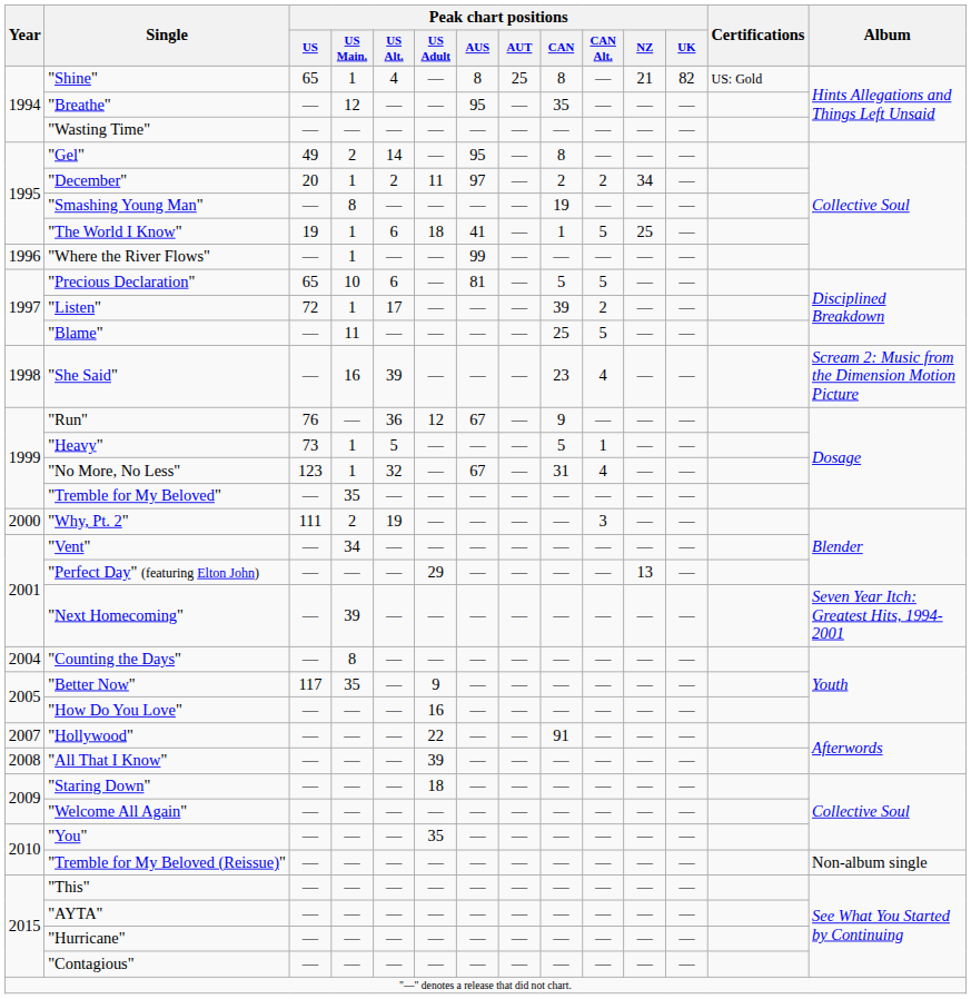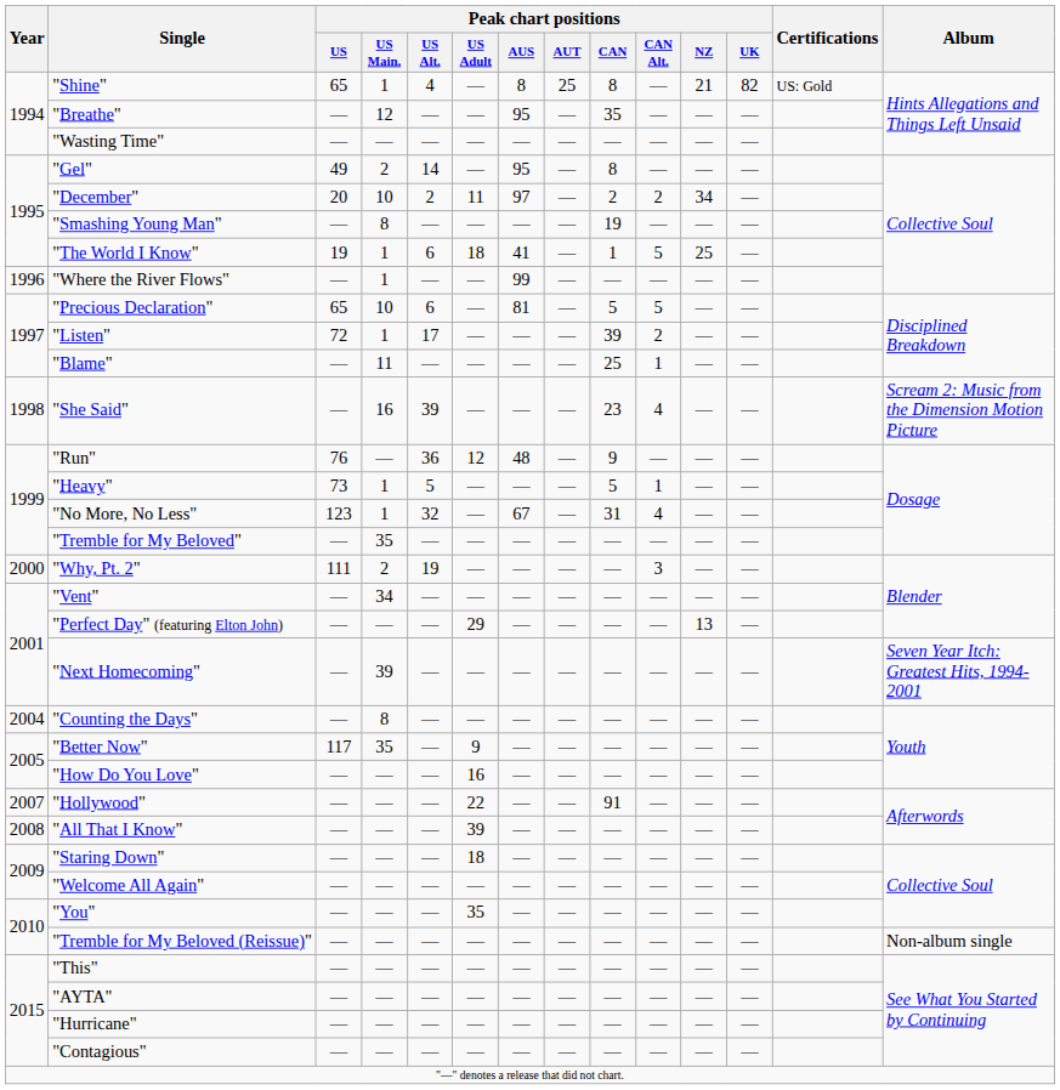 <table class="wikitable">
 <tr>
 <th rowspan="2">Year</th>
 <th rowspan="2">Single</th>
 <th colspan="10">Peak chart positions</th>
 <th rowspan="2">Certifications</th>
 <th rowspan="2" width="150">Album</th>
 </tr>
 <tr>
 <th style="width:3em;font-size:75%"><a href='#'>US</a><br></th>
 <th style="width:3em;font-size:75%"><a href='#'>US<br>Main.</a><br></th>
 <th style="width:3em;font-size:75%"><a href='#'>US<br>Alt.</a><br></th>
 <th style="width:3em;font-size:75%"><a href='#'>US<br>Adult</a><br></th>
 <th style="width:3em;font-size:75%"><a href='#'>AUS</a><br></th>
 <th style="width:3em;font-size:75%"><a href='#'>AUT</a><br></th>
 <th style="width:3em;font-size:75%"><a href='#'>CAN</a><br></th>
 <th style="width:3em;font-size:75%"><a href='#'>CAN<br>Alt.</a><br></th>
 <th style="width:3em;font-size:75%"><a href='#'>NZ</a><br></th>
 <th style="width:3em;font-size:75%"><a href='#'>UK</a><br></th>
 </tr>
 <tr>
 <td rowspan="3">1994</td>
 <td>"<a href='#'>Shine</a>"</td>
 <td align="center">65</td>
 <td align="center">1</td>
 <td align="center">4</td>
 <td align="center">—</td>
 <td align="center">8</td>
 <td align="center">25</td>
 <td align="center">8</td>
 <td align="center">—</td>
 <td align="center">21</td>
 <td align="center">82</td>
 <td><small>US: Gold</small></td>
 <td rowspan="3"><em><a href='#'>Hints Allegations and Things Left Unsaid</a></em></td>
 </tr>
 <tr>
 <td>"<a href='#'>Breathe</a>"</td>
 <td align="center">—</td>
 <td align="center">12</td>
 <td align="center">—</td>
 <td align="center">—</td>
 <td align="center">95</td>
 <td align="center">—</td>
 <td align="center">35</td>
 <td align="center">—</td>
 <td align="center">—</td>
 <td align="center">—</td>
 <td></td>
 </tr>
 <tr>
 <td>"Wasting Time"</td>
 <td align="center">—</td>
 <td align="center">—</td>
 <td align="center">—</td>
 <td align="center">—</td>
 <td align="center">—</td>
 <td align="center">—</td>
 <td align="center">—</td>
 <td align="center">—</td>
 <td align="center">—</td>
 <td align="center">—</td>
 <td></td>
 </tr>
 <tr>
 <td rowspan="4">1995</td>
 <td>"<a href='#'>Gel</a>"</td>
 <td align="center">49</td>
 <td align="center">2</td>
 <td align="center">14</td>
 <td align="center">—</td>
 <td align="center">95</td>
 <td align="center">—</td>
 <td align="center">8</td>
 <td align="center">—</td>
 <td align="center">—</td>
 <td align="center">—</td>
 <td></td>
 <td rowspan="5"><em><a href='#'>Collective Soul</a></em></td>
 </tr>
 <tr>
 <td>"<a href='#'>December</a>"</td>
 <td align="center">20</td>
-<td align="center">1</td>
+<td align="center">10</td>
 <td align="center">2</td>
 <td align="center">11</td>
 <td align="center">97</td>
 <td align="center">—</td>
 <td align="center">2</td>
 <td align="center">2</td>
 <td align="center">34</td>
 <td align="center">—</td>
 <td></td>
 </tr>
 <tr>
 <td>"<a href='#'>Smashing Young Man</a>"</td>
 <td align="center">—</td>
 <td align="center">8</td>
 <td align="center">—</td>
 <td align="center">—</td>
 <td align="center">—</td>
 <td align="center">—</td>
 <td align="center">19</td>
 <td align="center">—</td>
 <td align="center">—</td>
 <td align="center">—</td>
 <td></td>
 </tr>
 <tr>
 <td>"<a href='#'>The World I Know</a>"</td>
 <td align="center">19</td>
 <td align="center">1</td>
 <td align="center">6</td>
 <td align="center">18</td>
 <td align="center">41</td>
 <td align="center">—</td>
 <td align="center">1</td>
 <td align="center">5</td>
 <td align="center">25</td>
 <td align="center">—</td>
 <td></td>
 </tr>
 <tr>
 <td>1996</td>
 <td>"Where the River Flows"</td>
 <td align="center">—</td>
 <td align="center">1</td>
 <td align="center">—</td>
 <td align="center">—</td>
 <td align="center">99</td>
 <td align="center">—</td>
 <td align="center">—</td>
 <td align="center">—</td>
 <td align="center">—</td>
 <td align="center">—</td>
 <td></td>
 </tr>
 <tr>
 <td rowspan="3">1997</td>
 <td>"<a href='#'>Precious Declaration</a>"</td>
 <td align="center">65</td>
 <td align="center">10</td>
 <td align="center">6</td>
 <td align="center">—</td>
 <td align="center">81</td>
 <td align="center">—</td>
 <td align="center">5</td>
 <td align="center">5</td>
 <td align="center">—</td>
 <td align="center">—</td>
 <td></td>
 <td rowspan="3"><em><a href='#'>Disciplined Breakdown</a></em></td>
 </tr>
 <tr>
 <td>"<a href='#'>Listen</a>"</td>
 <td align="center">72</td>
 <td align="center">1</td>
 <td align="center">17</td>
 <td align="center">—</td>
 <td align="center">—</td>
 <td align="center">—</td>
 <td align="center">39</td>
 <td align="center">2</td>
 <td align="center">—</td>
 <td align="center">—</td>
 <td></td>
 </tr>
 <tr>
 <td>"<a href='#'>Blame</a>"</td>
 <td align="center">—</td>
 <td align="center">11</td>
 <td align="center">—</td>
 <td align="center">—</td>
 <td align="center">—</td>
 <td align="center">—</td>
 <td align="center">25</td>
-<td align="center">5</td>
+<td align="center">1</td>
 <td align="center">—</td>
 <td align="center">—</td>
 <td></td>
 </tr>
 <tr>
 <td>1998</td>
 <td>"<a href='#'>She Said</a>"</td>
 <td align="center">—</td>
 <td align="center">16</td>
 <td align="center">39</td>
 <td align="center">—</td>
 <td align="center">—</td>
 <td align="center">—</td>
 <td align="center">23</td>
 <td align="center">4</td>
 <td align="center">—</td>
 <td align="center">—</td>
 <td></td>
 <td><a href='#'><em>Scream 2: Music from the Dimension Motion Picture</em></a></td>
 </tr>
 <tr>
 <td rowspan="4">1999</td>
 <td>"Run"</td>
 <td align="center">76</td>
 <td align="center">—</td>
 <td align="center">36</td>
 <td align="center">12</td>
-<td align="center">67</td>
+<td align="center">48</td>
 <td align="center">—</td>
 <td align="center">9</td>
 <td align="center">—</td>
 <td align="center">—</td>
 <td align="center">—</td>
 <td></td>
 <td rowspan="4"><em><a href='#'>Dosage</a></em></td>
 </tr>
 <tr>
 <td>"<a href='#'>Heavy</a>"</td>
 <td align="center">73</td>
 <td align="center">1</td>
 <td align="center">5</td>
 <td align="center">—</td>
 <td align="center">—</td>
 <td align="center">—</td>
 <td align="center">5</td>
 <td align="center">1</td>
 <td align="center">—</td>
 <td align="center">—</td>
 <td></td>
 </tr>
 <tr>
 <td>"No More, No Less"</td>
 <td align="center">123<br></td>
 <td align="center">1</td>
 <td align="center">32</td>
 <td align="center">—</td>
 <td align="center">67</td>
 <td align="center">—</td>
 <td align="center">31</td>
 <td align="center">4</td>
 <td align="center">—</td>
 <td align="center">—</td>
 <td></td>
 </tr>
 <tr>
 <td>"<a href='#'>Tremble for My Beloved</a>"</td>
 <td align="center">—</td>
 <td align="center">35</td>
 <td align="center">—</td>
 <td align="center">—</td>
 <td align="center">—</td>
 <td align="center">—</td>
 <td align="center">—</td>
 <td align="center">—</td>
 <td align="center">—</td>
 <td align="center">—</td>
 <td></td>
 </tr>
 <tr>
 <td>2000</td>
 <td>"<a href='#'>Why, Pt. 2</a>"</td>
 <td align="center">111<br></td>
 <td align="center">2</td>
 <td align="center">19</td>
 <td align="center">—</td>
 <td align="center">—</td>
 <td align="center">—</td>
 <td align="center">—</td>
 <td align="center">3</td>
 <td align="center">—</td>
 <td align="center">—</td>
 <td></td>
 <td rowspan="3"><em><a href='#'>Blender</a></em></td>
 </tr>
 <tr>
 <td rowspan="3">2001</td>
 <td>"<a href='#'>Vent</a>"</td>
 <td align="center">—</td>
 <td align="center">34</td>
 <td align="center">—</td>
 <td align="center">—</td>
 <td align="center">—</td>
 <td align="center">—</td>
 <td align="center">—</td>
 <td align="center">—</td>
 <td align="center">—</td>
 <td align="center">—</td>
 <td></td>
 </tr>
 <tr>
 <td>"<a href='#'>Perfect Day</a>" <small>(featuring <a href='#'>Elton John</a>)</small></td>
 <td align="center">—</td>
 <td align="center">—</td>
 <td align="center">—</td>
 <td align="center">29</td>
 <td align="center">—</td>
 <td align="center">—</td>
 <td align="center">—</td>
 <td align="center">—</td>
 <td align="center">13</td>
 <td align="center">—</td>
 <td></td>
 </tr>
 <tr>
 <td>"<a href='#'>Next Homecoming</a>"</td>
 <td align="center">—</td>
 <td align="center">39</td>
 <td align="center">—</td>
 <td align="center">—</td>
 <td align="center">—</td>
 <td align="center">—</td>
 <td align="center">—</td>
 <td align="center">—</td>
 <td align="center">—</td>
 <td align="center">—</td>
 <td></td>
 <td><em><a href='#'>Seven Year Itch: Greatest Hits, 1994-2001</a></em></td>
 </tr>
 <tr>
 <td>2004</td>
 <td>"<a href='#'>Counting the Days</a>"</td>
 <td align="center">—</td>
 <td align="center">8</td>
 <td align="center">—</td>
 <td align="center">—</td>
 <td align="center">—</td>
 <td align="center">—</td>
 <td align="center">—</td>
 <td align="center">—</td>
 <td align="center">—</td>
 <td align="center">—</td>
 <td></td>
 <td rowspan="3"><em><a href='#'>Youth</a></em></td>
 </tr>
 <tr>
 <td rowspan="2">2005</td>
 <td>"<a href='#'>Better Now</a>"</td>
 <td align="center">117<br></td>
 <td align="center">35</td>
 <td align="center">—</td>
 <td align="center">9</td>
 <td align="center">—</td>
 <td align="center">—</td>
 <td align="center">—</td>
 <td align="center">—</td>
 <td align="center">—</td>
 <td align="center">—</td>
 <td></td>
 </tr>
 <tr>
 <td>"<a href='#'>How Do You Love</a>"</td>
 <td align="center">—</td>
 <td align="center">—</td>
 <td align="center">—</td>
 <td align="center">16</td>
 <td align="center">—</td>
 <td align="center">—</td>
 <td align="center">—</td>
 <td align="center">—</td>
 <td align="center">—</td>
 <td align="center">—</td>
 <td></td>
 </tr>
 <tr>
 <td>2007</td>
 <td>"<a href='#'>Hollywood</a>"</td>
 <td align="center">—</td>
 <td align="center">—</td>
 <td align="center">—</td>
 <td align="center">22</td>
 <td align="center">—</td>
 <td align="center">—</td>
 <td align="center">91</td>
 <td align="center">—</td>
 <td align="center">—</td>
 <td align="center">—</td>
 <td></td>
 <td rowspan="2"><em><a href='#'>Afterwords</a></em></td>
 </tr>
 <tr>
 <td>2008</td>
 <td>"<a href='#'>All That I Know</a>"</td>
 <td align="center">—</td>
 <td align="center">—</td>
 <td align="center">—</td>
 <td align="center">39</td>
 <td align="center">—</td>
 <td align="center">—</td>
 <td align="center">—</td>
 <td align="center">—</td>
 <td align="center">—</td>
 <td align="center">—</td>
 <td></td>
 </tr>
 <tr>
 <td rowspan="2">2009</td>
 <td>"<a href='#'>Staring Down</a>"</td>
 <td align="center">—</td>
 <td align="center">—</td>
 <td align="center">—</td>
 <td align="center">18</td>
 <td align="center">—</td>
 <td align="center">—</td>
 <td align="center">—</td>
 <td align="center">—</td>
 <td align="center">—</td>
 <td align="center">—</td>
 <td></td>
 <td rowspan="3"><em><a href='#'>Collective Soul</a></em></td>
 </tr>
 <tr>
 <td>"<a href='#'>Welcome All Again</a>"</td>
 <td align="center">—</td>
 <td align="center">—</td>
 <td align="center">—</td>
 <td align="center">—</td>
 <td align="center">—</td>
 <td align="center">—</td>
 <td align="center">—</td>
 <td align="center">—</td>
 <td align="center">—</td>
 <td align="center">—</td>
 <td></td>
 </tr>
 <tr>
 <td rowspan="2">2010</td>
 <td>"<a href='#'>You</a>"</td>
 <td align="center">—</td>
 <td align="center">—</td>
 <td align="center">—</td>
 <td align="center">35</td>
 <td align="center">—</td>
 <td align="center">—</td>
 <td align="center">—</td>
 <td align="center">—</td>
 <td align="center">—</td>
 <td align="center">—</td>
 <td></td>
 </tr>
 <tr>
 <td>"<a href='#'>Tremble for My Beloved (Reissue)</a>"</td>
 <td align="center">—</td>
 <td align="center">—</td>
 <td align="center">—</td>
 <td align="center">—</td>
 <td align="center">—</td>
 <td align="center">—</td>
 <td align="center">—</td>
 <td align="center">—</td>
 <td align="center">—</td>
 <td align="center">—</td>
 <td></td>
 <td>Non-album single</td>
 </tr>
 <tr>
 <td rowspan="4">2015</td>
 <td>"This"</td>
 <td align="center">—</td>
 <td align="center">—</td>
 <td align="center">—</td>
 <td align="center">—</td>
 <td align="center">—</td>
 <td align="center">—</td>
 <td align="center">—</td>
 <td align="center">—</td>
 <td align="center">—</td>
 <td align="center">—</td>
 <td></td>
 <td rowspan="4"><em><a href='#'>See What You Started by Continuing</a></em></td>
 </tr>
 <tr>
 <td>"AYTA"</td>
 <td align="center">—</td>
 <td align="center">—</td>
 <td align="center">—</td>
 <td align="center">—</td>
 <td align="center">—</td>
 <td align="center">—</td>
 <td align="center">—</td>
 <td align="center">—</td>
 <td align="center">—</td>
 <td align="center">—</td>
 <td></td>
 </tr>
 <tr>
 <td>"Hurricane"</td>
 <td align="center">—</td>
 <td align="center">—</td>
 <td align="center">—</td>
 <td align="center">—</td>
 <td align="center">—</td>
 <td align="center">—</td>
 <td align="center">—</td>
 <td align="center">—</td>
 <td align="center">—</td>
 <td align="center">—</td>
 <td></td>
 </tr>
 <tr>
 <td>"Contagious"</td>
 <td align="center">—</td>
 <td align="center">—</td>
 <td align="center">—</td>
 <td align="center">—</td>
 <td align="center">—</td>
 <td align="center">—</td>
 <td align="center">—</td>
 <td align="center">—</td>
 <td align="center">—</td>
 <td align="center">—</td>
 <td></td>
 </tr>
 <tr>
 <td align="center" colspan="15" style="font-size: 8pt">"—" denotes a release that did not chart.</td>
 </tr>
 </table>
